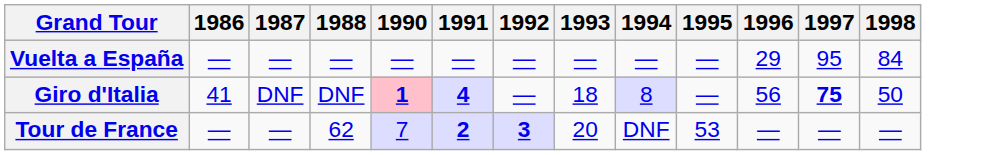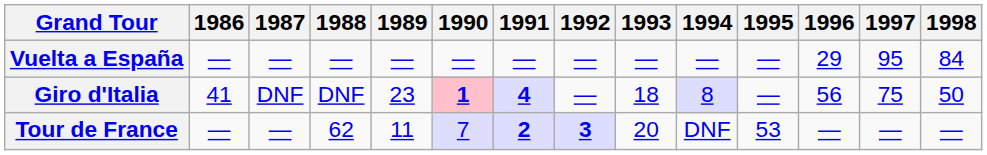 <table class="wikitable plainrowheaders">
 <tr>
 <th scope="col"><a href='#'>Grand Tour</a></th>
 <th scope="col">1986</th>
 <th scope="col">1987</th>
 <th scope="col">1988</th>
+<th scope="col">1989</th>
 <th scope="col">1990</th>
 <th scope="col">1991</th>
 <th scope="col">1992</th>
 <th scope="col">1993</th>
 <th scope="col">1994</th>
 <th scope="col">1995</th>
 <th scope="col">1996</th>
 <th scope="col">1997</th>
 <th scope="col">1998</th>
 </tr>
 <tr style="text-align:center;">
 <th scope="row"> <a href='#'>Vuelta a España</a></th>
 <td><a href='#'>—</a></td>
 <td><a href='#'>—</a></td>
 <td><a href='#'>—</a></td>
 <td><a href='#'>—</a></td>
 <td><a href='#'>—</a></td>
 <td><a href='#'>—</a></td>
 <td><a href='#'>—</a></td>
 <td><a href='#'>—</a></td>
 <td><a href='#'>—</a></td>
+<td><a href='#'>—</a></td>
 <td><a href='#'>29</a></td>
 <td><a href='#'>95</a></td>
 <td><a href='#'>84</a></td>
 </tr>
 <tr style="text-align:center;">
 <th scope="row"> <a href='#'>Giro d'Italia</a></th>
 <td><a href='#'>41</a></td>
 <td><a href='#'>DNF</a></td>
 <td><a href='#'>DNF</a></td>
+<td><a href='#'>23</a></td>
 <td style="background:pink;"><a href='#'><strong>1</strong></a></td>
 <td style="background:#ddf;"><strong><a href='#'>4</a></strong></td>
 <td><a href='#'>—</a></td>
 <td><a href='#'>18</a></td>
 <td style="background:#ddf;"><a href='#'>8</a></td>
 <td><a href='#'>—</a></td>
 <td><a href='#'>56</a></td>
-<td><strong><a href='#'>75</a></strong></td>
+<td><a href='#'>75</a></td>
 <td><a href='#'>50</a></td>
 </tr>
 <tr style="text-align:center;">
 <th scope="row"> <a href='#'>Tour de France</a></th>
 <td><a href='#'>—</a></td>
 <td><a href='#'>—</a></td>
 <td><a href='#'>62</a></td>
+<td><a href='#'>11</a></td>
 <td style="background:#ddf;"><a href='#'>7</a></td>
 <td style="background:#ddf;"><a href='#'><strong>2</strong></a></td>
 <td style="background:#ddf;"><a href='#'><strong>3</strong></a></td>
 <td><a href='#'>20</a></td>
 <td><a href='#'>DNF</a></td>
 <td><a href='#'>53</a></td>
 <td><a href='#'>—</a></td>
 <td><a href='#'>—</a></td>
 <td><a href='#'>—</a></td>
 </tr>
 </table>
